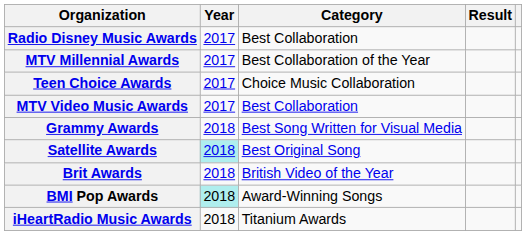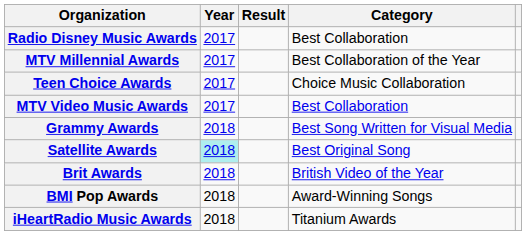 <table class="wikitable plainrowheaders">
 <tr>
 <th>Organization</th>
 <th>Year</th>
+<th>Result</th>
 <th>Category</th>
-<th>Result</th>
 <th></th>
 </tr>
 <tr>
 <th scope="row"><a href='#'>Radio Disney Music Awards</a></th>
 <td><a href='#'>2017</a></td>
+<td></td>
 <td>Best Collaboration</td>
-<td></td>
 <td style="text-align:center;"></td>
 </tr>
 <tr>
 <th scope="row"><a href='#'>MTV Millennial Awards</a></th>
 <td><a href='#'>2017</a></td>
+<td></td>
 <td>Best Collaboration of the Year</td>
-<td></td>
 <td style="text-align:center;"></td>
 </tr>
 <tr>
 <th scope="row"><a href='#'>Teen Choice Awards</a></th>
 <td><a href='#'>2017</a></td>
+<td></td>
 <td>Choice Music Collaboration</td>
-<td></td>
 <td style="text-align:center;"></td>
 </tr>
 <tr>
 <th scope="row"><a href='#'>MTV Video Music Awards</a></th>
 <td><a href='#'>2017</a></td>
+<td></td>
 <td><a href='#'>Best Collaboration</a></td>
-<td></td>
 <td style="text-align:center;"></td>
 </tr>
 <tr>
 <th scope="row"><a href='#'>Grammy Awards</a></th>
 <td><a href='#'>2018</a></td>
+<td></td>
 <td><a href='#'>Best Song Written for Visual Media</a></td>
-<td></td>
 <td style="text-align:center;"></td>
 </tr>
 <tr>
 <th scope="row"><a href='#'>Satellite Awards</a></th>
 <td style="background: paleturquoise;"><a href='#'>2018</a></td>
+<td></td>
 <td><a href='#'>Best Original Song</a></td>
-<td></td>
 <td style="text-align:center;"></td>
 </tr>
 <tr>
 <th scope="row"><a href='#'>Brit Awards</a></th>
 <td><a href='#'>2018</a></td>
+<td></td>
 <td><a href='#'>British Video of the Year</a></td>
-<td></td>
 <td style="text-align:center;"></td>
 </tr>
 <tr>
 <th scope="row"><a href='#'>BMI</a> Pop Awards</th>
-<td style="background: paleturquoise;">2018</td>
+<td>2018</td>
+<td></td>
 <td>Award-Winning Songs</td>
-<td></td>
 <td style="text-align:center;"></td>
 </tr>
 <tr>
 <th scope="row"><a href='#'>iHeartRadio Music Awards</a></th>
 <td>2018</td>
+<td></td>
 <td>Titanium Awards</td>
-<td></td>
 <td style="text-align:center;"></td>
 </tr>
 </table>
